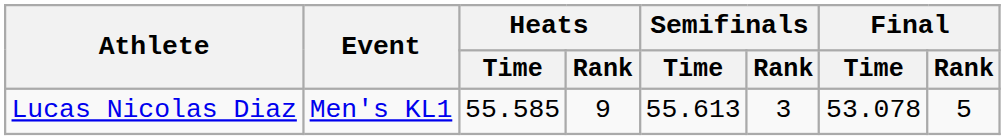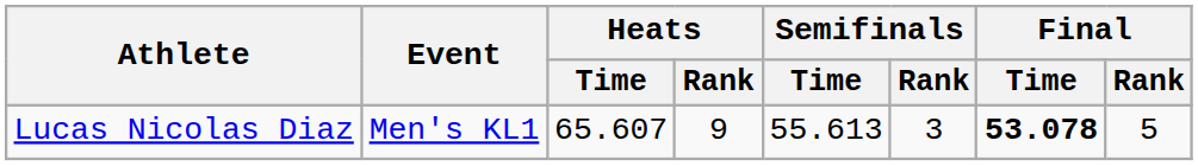 <table class=wikitable style="font-size:90%">
 <tr>
 <th rowspan="2">Athlete</th>
 <th rowspan="2">Event</th>
 <th colspan=2>Heats</th>
 <th colspan=2>Semifinals</th>
 <th colspan=2>Final</th>
 </tr>
 <tr style="font-size:95%">
 <th>Time</th>
 <th>Rank</th>
 <th>Time</th>
 <th>Rank</th>
 <th>Time</th>
 <th>Rank</th>
 </tr>
 <tr align=center>
 <td align=left><a href='#'>Lucas Nicolas Diaz</a></td>
 <td align=left><a href='#'>Men's KL1</a></td>
-<td>55.585</td>
+<td>65.607</td>
 <td>9</td>
 <td>55.613</td>
 <td>3</td>
-<td>53.078</td>
+<td><strong>53.078</strong></td>
 <td>5</td>
 </tr>
 </table>
